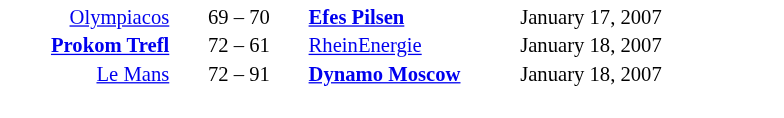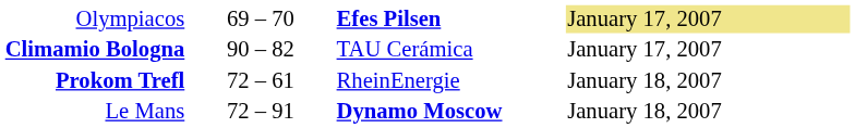 <table style="text-align:center">
 <tr>
 <th width=160></th>
 <th width=100></th>
 <th width=160></th>
 <th width=200></th>
 </tr>
 <tr>
 <td align=right><a href='#'>Olympiacos</a> </td>
 <td>69 – 70</td>
 <td align=left> <strong><a href='#'>Efes Pilsen</a></strong></td>
+<td align=left style="background: khaki;">January 17, 2007</td>
+</tr>
+<tr>
+<td align=right><strong><a href='#'>Climamio Bologna</a></strong> </td>
+<td>90 – 82</td>
+<td align=left> <a href='#'>TAU Cerámica</a></td>
 <td align=left>January 17, 2007</td>
 </tr>
 <tr>
 <td align=right><strong><a href='#'>Prokom Trefl</a></strong> </td>
 <td>72 – 61</td>
 <td align=left> <a href='#'>RheinEnergie</a></td>
 <td align=left>January 18, 2007</td>
 </tr>
 <tr>
 <td align=right><a href='#'>Le Mans</a> </td>
 <td>72 – 91</td>
 <td align=left> <strong><a href='#'>Dynamo Moscow</a></strong></td>
 <td align=left>January 18, 2007</td>
 </tr>
 </table>
